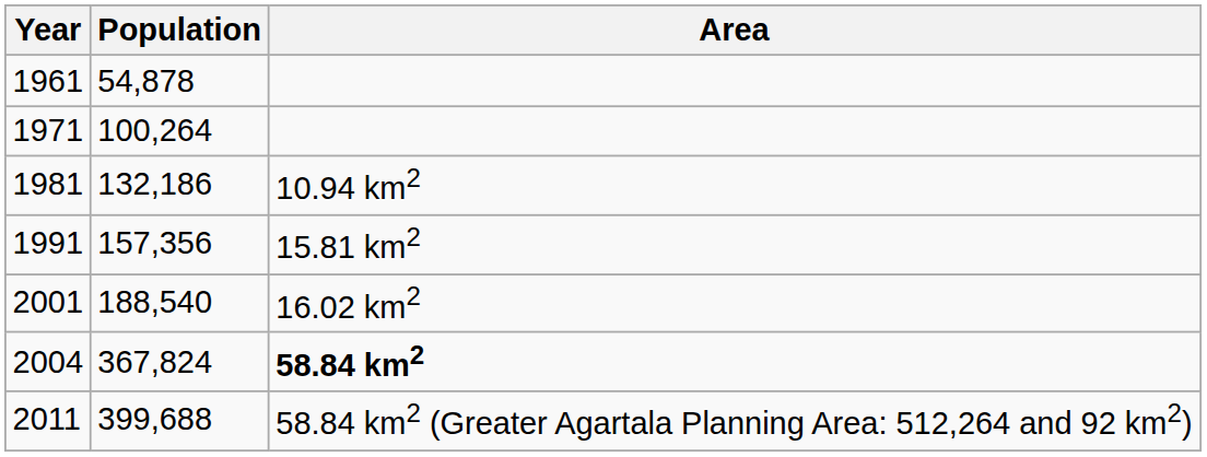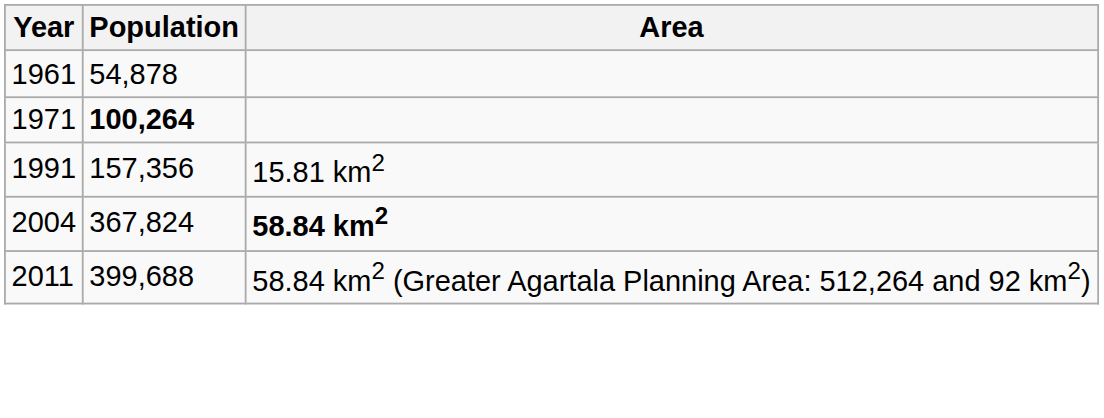 <table class="wikitable">
 <tr>
 <th>Year</th>
 <th>Population</th>
 <th>Area</th>
 </tr>
 <tr>
 <td>1961</td>
 <td>54,878</td>
 <td></td>
 </tr>
 <tr>
 <td>1971</td>
-<td>100,264</td>
+<td><strong>100,264</strong></td>
 <td></td>
-</tr>
-<tr>
-<td>1981</td>
-<td>132,186</td>
-<td>10.94 km<sup>2</sup></td>
 </tr>
 <tr>
 <td>1991</td>
 <td>157,356</td>
 <td>15.81 km<sup>2</sup></td>
-</tr>
-<tr>
-<td>2001</td>
-<td>188,540</td>
-<td>16.02 km<sup>2</sup></td>
 </tr>
 <tr>
 <td>2004</td>
 <td>367,824</td>
 <td><strong>58.84 km<sup>2</sup></strong></td>
 </tr>
 <tr>
 <td>2011</td>
 <td>399,688</td>
 <td>58.84 km<sup>2</sup> (Greater Agartala Planning Area: 512,264 and 92 km<sup>2</sup>)</td>
 </tr>
 </table>
